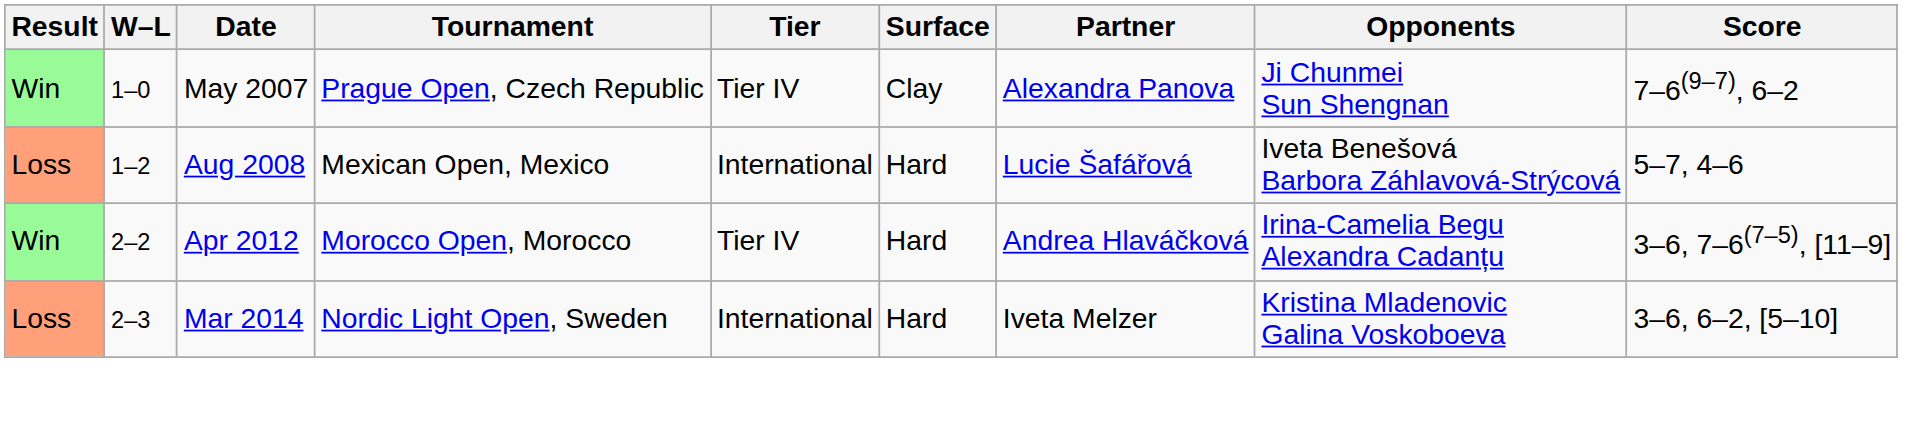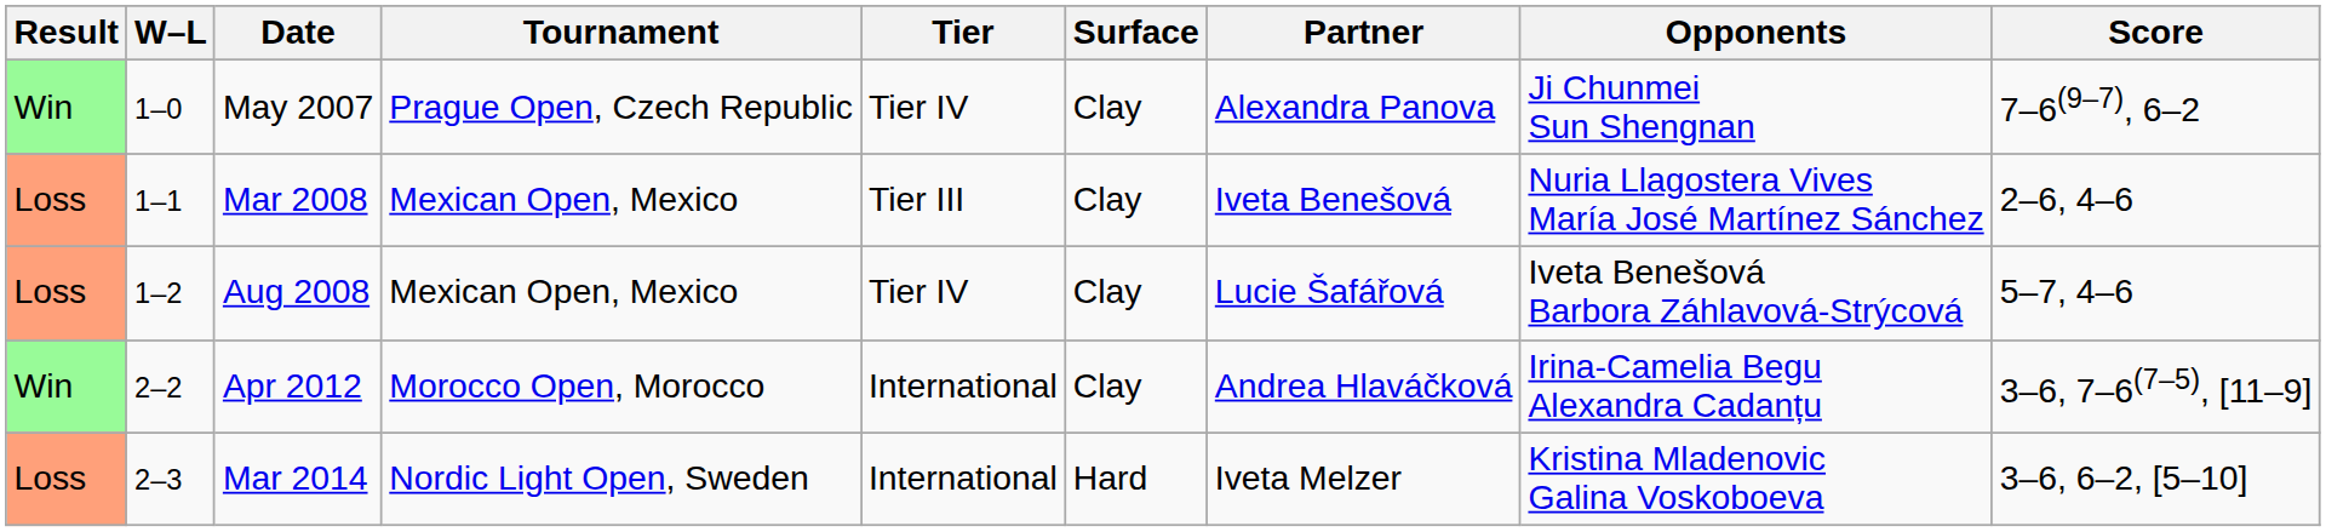 <table class="sortable wikitable">
 <tr>
 <th>Result</th>
 <th class="unsortable">W–L</th>
 <th>Date</th>
 <th>Tournament</th>
 <th>Tier</th>
 <th>Surface</th>
 <th>Partner</th>
 <th>Opponents</th>
 <th class="unsortable">Score</th>
 </tr>
 <tr>
 <td bgcolor=98fb98>Win</td>
 <td><small>1–0</small></td>
 <td>May 2007</td>
 <td><a href='#'>Prague Open</a>, Czech Republic</td>
 <td>Tier IV</td>
 <td>Clay</td>
 <td> <a href='#'>Alexandra Panova</a></td>
 <td> <a href='#'>Ji Chunmei</a> <br>  <a href='#'>Sun Shengnan</a></td>
 <td>7–6<sup>(9–7)</sup>, 6–2</td>
 </tr>
 <tr>
 <td bgcolor=ffa07a>Loss</td>
+<td><small>1–1</small></td>
+<td><a href='#'>Mar 2008</a></td>
+<td><a href='#'>Mexican Open</a>, Mexico</td>
+<td>Tier III</td>
+<td>Clay</td>
+<td> <a href='#'>Iveta Benešová</a></td>
+<td> <a href='#'>Nuria Llagostera Vives</a> <br>  <a href='#'>María José Martínez Sánchez</a></td>
+<td>2–6, 4–6</td>
+</tr>
+<tr>
+<td bgcolor=ffa07a>Loss</td>
 <td><small>1–2</small></td>
 <td><a href='#'>Aug 2008</a></td>
 <td>Mexican Open, Mexico</td>
-<td>International</td>
-<td>Hard</td>
+<td>Tier IV</td>
+<td>Clay</td>
 <td> <a href='#'>Lucie Šafářová</a></td>
 <td> Iveta Benešová <br>  <a href='#'>Barbora Záhlavová-Strýcová</a></td>
 <td>5–7, 4–6</td>
 </tr>
 <tr>
 <td bgcolor=98fb98>Win</td>
 <td><small>2–2</small></td>
 <td><a href='#'>Apr 2012</a></td>
 <td><a href='#'>Morocco Open</a>, Morocco</td>
-<td>Tier IV</td>
-<td>Hard</td>
+<td>International</td>
+<td>Clay</td>
 <td> <a href='#'>Andrea Hlaváčková</a></td>
 <td> <a href='#'>Irina-Camelia Begu</a> <br>  <a href='#'>Alexandra Cadanțu</a></td>
 <td>3–6, 7–6<sup>(7–5)</sup>, [11–9]</td>
 </tr>
 <tr>
 <td bgcolor=ffa07a>Loss</td>
 <td><small>2–3</small></td>
 <td><a href='#'>Mar 2014</a></td>
 <td><a href='#'>Nordic Light Open</a>, Sweden</td>
 <td>International</td>
 <td>Hard</td>
 <td> Iveta Melzer</td>
 <td> <a href='#'>Kristina Mladenovic</a> <br>  <a href='#'>Galina Voskoboeva</a></td>
 <td>3–6, 6–2, [5–10]</td>
 </tr>
 </table>
